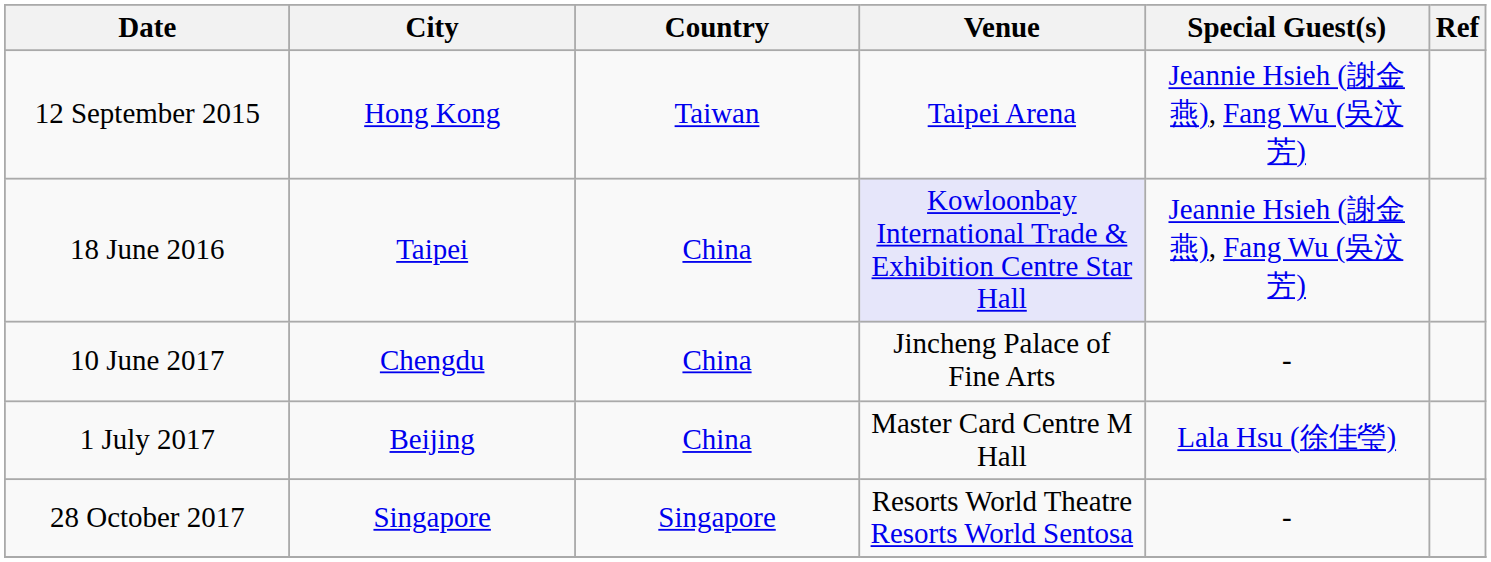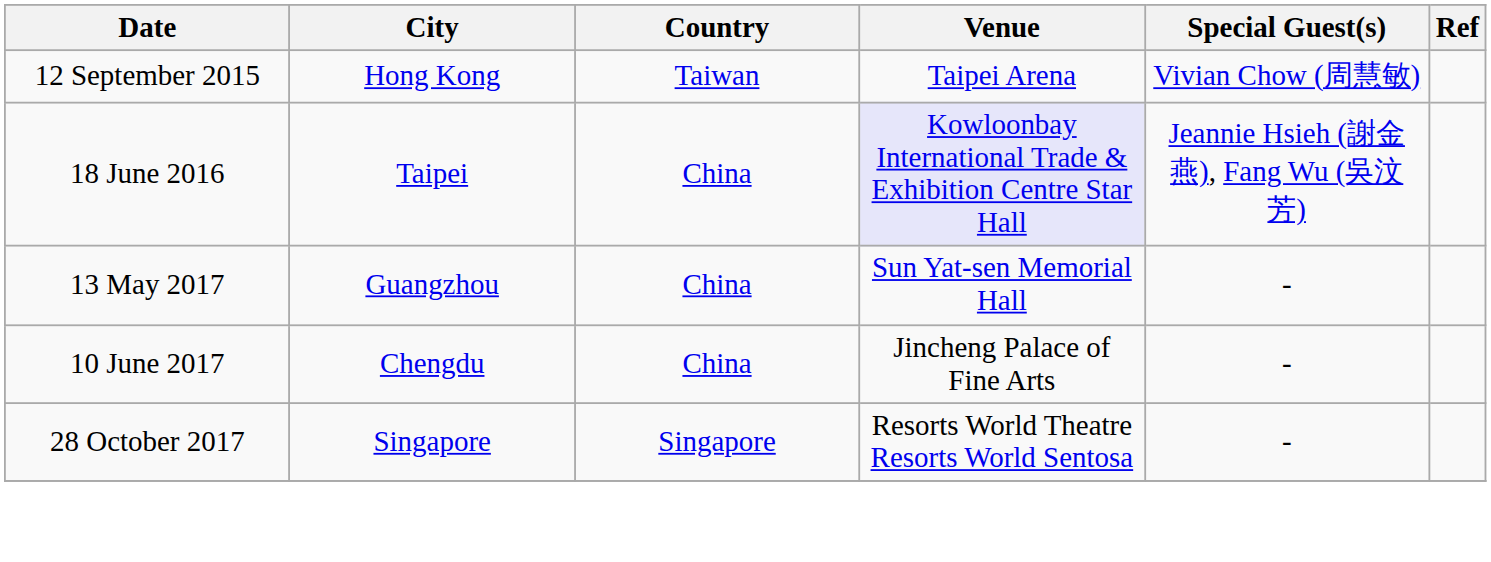 <table class="wikitable" style="text-align:center;">
 <tr>
 <th width="150px">Date</th>
 <th width="150px">City</th>
 <th width="150px">Country</th>
 <th width="150px">Venue</th>
 <th width="150px">Special Guest(s)</th>
 <th>Ref</th>
 </tr>
 <tr>
 <td>12 September 2015</td>
 <td><a href='#'>Hong Kong</a></td>
 <td><a href='#'>Taiwan</a></td>
 <td><a href='#'>Taipei Arena</a></td>
-<td><a href='#'> Jeannie Hsieh (謝金燕)</a>, <a href='#'>Fang Wu (吳汶芳)</a></td>
+<td><a href='#'> Vivian Chow (周慧敏)</a></td>
 <td></td>
 </tr>
 <tr>
 <td>18 June 2016</td>
 <td><a href='#'>Taipei</a></td>
 <td><a href='#'>China</a></td>
 <td style="background: lavender;"><a href='#'>Kowloonbay International Trade & Exhibition Centre Star Hall</a></td>
 <td><a href='#'> Jeannie Hsieh (謝金燕)</a>, <a href='#'>Fang Wu (吳汶芳)</a></td>
 <td></td>
 </tr>
 <tr>
+<td>13 May 2017</td>
+<td><a href='#'>Guangzhou</a></td>
+<td><a href='#'>China</a></td>
+<td><a href='#'>Sun Yat-sen Memorial Hall</a></td>
+<td>-</td>
+<td></td>
+</tr>
+<tr>
 <td>10 June 2017</td>
 <td><a href='#'>Chengdu</a></td>
 <td><a href='#'>China</a></td>
 <td>Jincheng Palace of Fine Arts</td>
 <td>-</td>
-<td></td>
-</tr>
-<tr>
-<td>1 July 2017</td>
-<td><a href='#'>Beijing</a></td>
-<td><a href='#'>China</a></td>
-<td>Master Card Centre M Hall</td>
-<td><a href='#'> Lala Hsu (徐佳瑩)</a></td>
 <td></td>
 </tr>
 <tr>
 <td>28 October 2017</td>
 <td><a href='#'>Singapore</a></td>
 <td><a href='#'>Singapore</a></td>
 <td>Resorts World Theatre <a href='#'>Resorts World Sentosa</a></td>
 <td>-</td>
 <td></td>
 </tr>
 <tr>
 </tr>
 </table>
